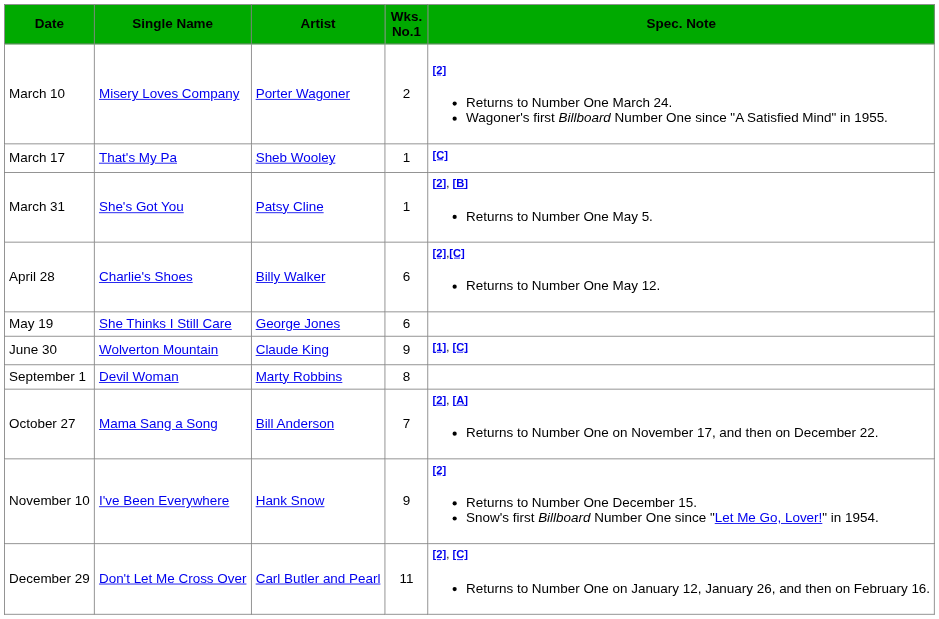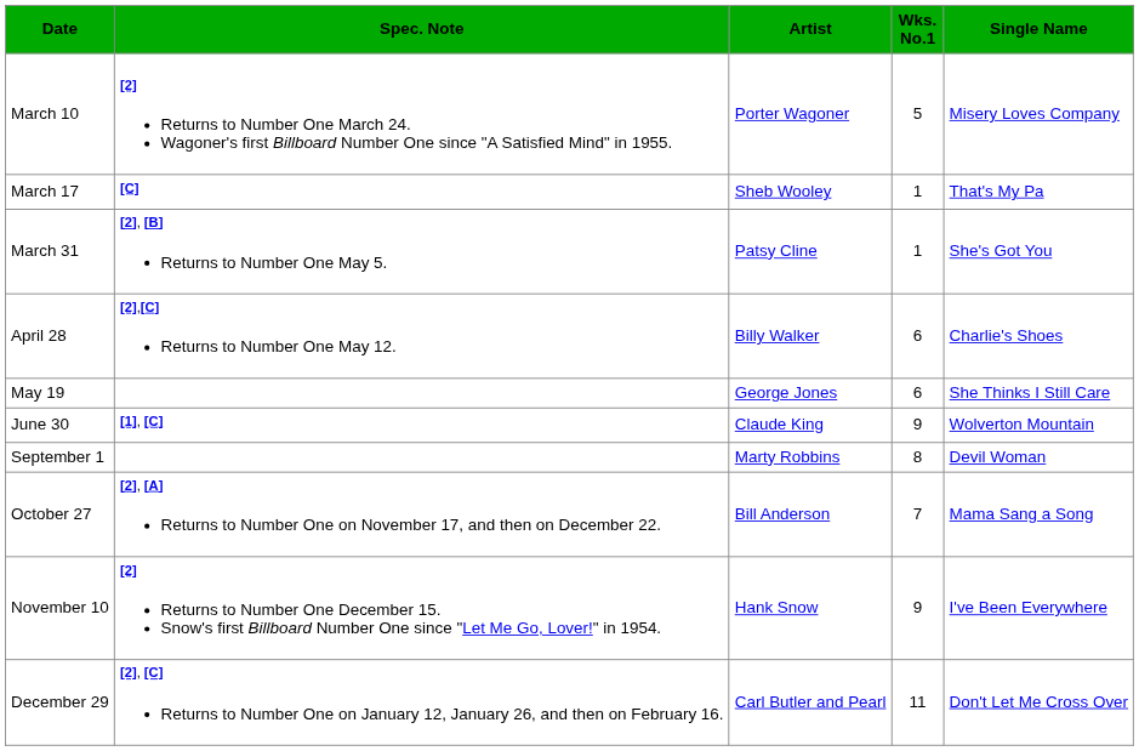 <table border="1" cellpadding="5" cellspacing="1" style="border-collapse: collapse">
 <tr style="background:#00AA00">
 <th>Date</th>
-<th>Single Name</th>
+<th>Spec. Note</th>
 <th>Artist</th>
 <th width="40">Wks. No.1</th>
-<th>Spec. Note</th>
+<th>Single Name</th>
 </tr>
 <tr>
 <td>March 10</td>
+<td><br><sup><a href='#'><strong>[2]</strong></a></sup><ul><li>Returns to Number One March 24.</li><li>Wagoner's first <em>Billboard</em> Number One since "A Satisfied Mind" in 1955.</li></ul></td>
+<td><a href='#'>Porter Wagoner</a></td>
+<td align="center">5</td>
 <td><a href='#'>Misery Loves Company</a></td>
-<td><a href='#'>Porter Wagoner</a></td>
-<td align="center">2</td>
-<td><br><sup><a href='#'><strong>[2]</strong></a></sup><ul><li>Returns to Number One March 24.</li><li>Wagoner's first <em>Billboard</em> Number One since "A Satisfied Mind" in 1955.</li></ul></td>
 </tr>
 <tr>
 <td>March 17</td>
-<td><a href='#'>That's My Pa</a></td>
+<td><sup><a href='#'><strong>[C]</strong></a></sup></td>
 <td><a href='#'>Sheb Wooley</a></td>
 <td align="center">1</td>
-<td><sup><a href='#'><strong>[C]</strong></a></sup></td>
+<td><a href='#'>That's My Pa</a></td>
 </tr>
 <tr>
 <td>March 31</td>
-<td><a href='#'>She's Got You</a></td>
+<td><sup><a href='#'><strong>[2]</strong></a>, <a href='#'><strong>[B]</strong></a></sup><br><ul><li>Returns to Number One May 5.</li></ul></td>
 <td><a href='#'>Patsy Cline</a></td>
 <td align="center">1</td>
-<td><sup><a href='#'><strong>[2]</strong></a>, <a href='#'><strong>[B]</strong></a></sup><br><ul><li>Returns to Number One May 5.</li></ul></td>
+<td><a href='#'>She's Got You</a></td>
 </tr>
 <tr>
 <td>April 28</td>
-<td><a href='#'>Charlie's Shoes</a></td>
+<td><sup><a href='#'><strong>[2]</strong></a>,<a href='#'><strong>[C]</strong></a></sup><br><ul><li>Returns to Number One May 12.</li></ul></td>
 <td><a href='#'>Billy Walker</a></td>
 <td align="center">6</td>
-<td><sup><a href='#'><strong>[2]</strong></a>,<a href='#'><strong>[C]</strong></a></sup><br><ul><li>Returns to Number One May 12.</li></ul></td>
+<td><a href='#'>Charlie's Shoes</a></td>
 </tr>
 <tr>
 <td>May 19</td>
-<td><a href='#'>She Thinks I Still Care</a></td>
+<td></td>
 <td><a href='#'>George Jones</a></td>
 <td align="center">6</td>
-<td></td>
+<td><a href='#'>She Thinks I Still Care</a></td>
 </tr>
 <tr>
 <td>June 30</td>
-<td><a href='#'>Wolverton Mountain</a></td>
+<td><sup><a href='#'><strong>[1]</strong></a>, <a href='#'><strong>[C]</strong></a></sup></td>
 <td><a href='#'>Claude King</a></td>
 <td align="center">9</td>
-<td><sup><a href='#'><strong>[1]</strong></a>, <a href='#'><strong>[C]</strong></a></sup></td>
+<td><a href='#'>Wolverton Mountain</a></td>
 </tr>
 <tr>
 <td>September 1</td>
-<td><a href='#'>Devil Woman</a></td>
+<td></td>
 <td><a href='#'>Marty Robbins</a></td>
 <td align="center">8</td>
-<td></td>
+<td><a href='#'>Devil Woman</a></td>
 </tr>
 <tr>
 <td>October 27</td>
-<td><a href='#'>Mama Sang a Song</a></td>
+<td><sup><a href='#'><strong>[2]</strong></a>, <a href='#'><strong>[A]</strong></a></sup><br><ul><li>Returns to Number One on November 17, and then on December 22.</li></ul></td>
 <td><a href='#'>Bill Anderson</a></td>
 <td align="center">7</td>
-<td><sup><a href='#'><strong>[2]</strong></a>, <a href='#'><strong>[A]</strong></a></sup><br><ul><li>Returns to Number One on November 17, and then on December 22.</li></ul></td>
+<td><a href='#'>Mama Sang a Song</a></td>
 </tr>
 <tr>
 <td>November 10</td>
-<td><a href='#'>I've Been Everywhere</a></td>
+<td><sup><a href='#'><strong>[2]</strong></a></sup><br><ul><li>Returns to Number One December 15.</li><li>Snow's first <em>Billboard</em> Number One since "<a href='#'>Let Me Go, Lover!</a>" in 1954.</li></ul></td>
 <td><a href='#'>Hank Snow</a></td>
 <td align="center">9</td>
-<td><sup><a href='#'><strong>[2]</strong></a></sup><br><ul><li>Returns to Number One December 15.</li><li>Snow's first <em>Billboard</em> Number One since "<a href='#'>Let Me Go, Lover!</a>" in 1954.</li></ul></td>
+<td><a href='#'>I've Been Everywhere</a></td>
 </tr>
 <tr>
 <td>December 29</td>
-<td><a href='#'>Don't Let Me Cross Over</a></td>
+<td><sup><a href='#'><strong>[2]</strong></a>, <a href='#'><strong>[C]</strong></a></sup><br><ul><li>Returns to Number One on January 12, January 26, and then on February 16.</li></ul></td>
 <td><a href='#'>Carl Butler and Pearl</a></td>
 <td align="center">11</td>
-<td><sup><a href='#'><strong>[2]</strong></a>, <a href='#'><strong>[C]</strong></a></sup><br><ul><li>Returns to Number One on January 12, January 26, and then on February 16.</li></ul></td>
+<td><a href='#'>Don't Let Me Cross Over</a></td>
 </tr>
 </table>
